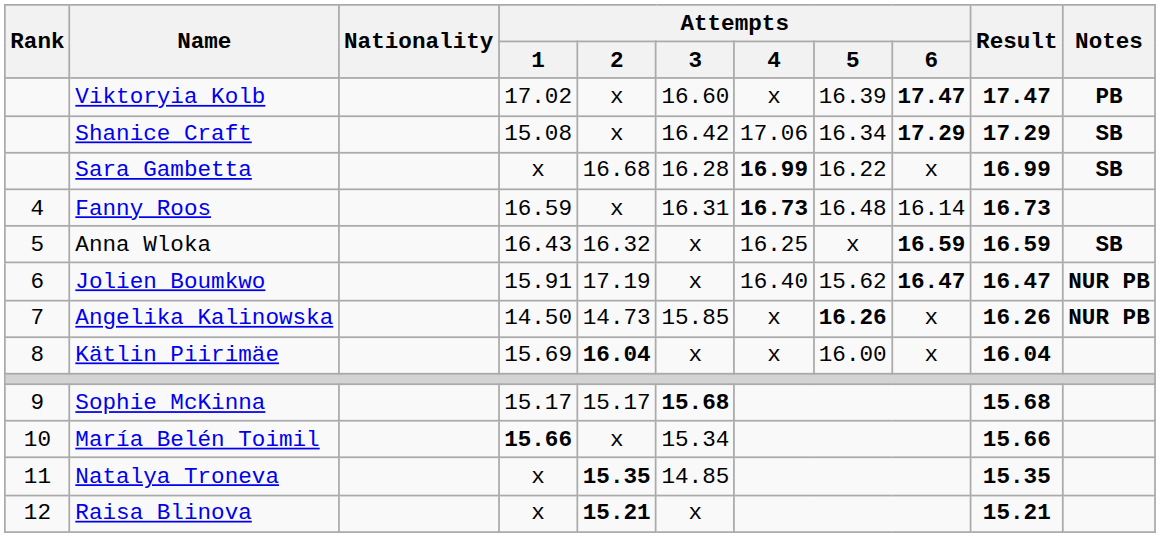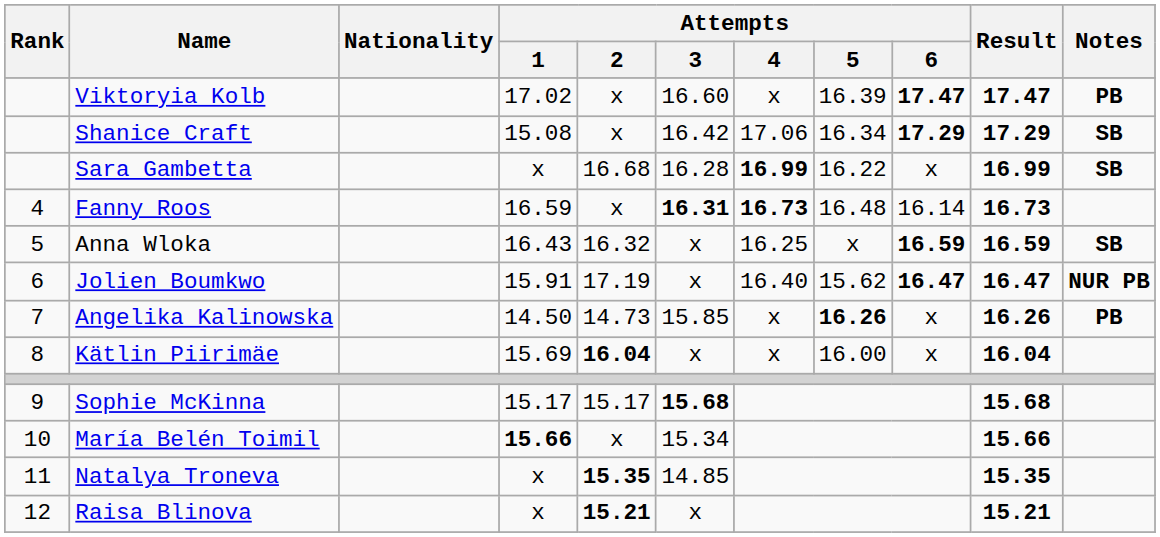 <table class="wikitable sortable" style="text-align:center">
 <tr>
 <th rowspan=2>Rank</th>
 <th rowspan=2>Name</th>
 <th rowspan=2>Nationality</th>
 <th colspan=6>Attempts</th>
 <th rowspan=2>Result</th>
 <th rowspan=2>Notes</th>
 </tr>
 <tr>
 <th>1</th>
 <th>2</th>
 <th>3</th>
 <th>4</th>
 <th>5</th>
 <th>6</th>
 </tr>
 <tr>
 <td></td>
 <td align=left><a href='#'>Viktoryia Kolb</a></td>
 <td align=left></td>
 <td>17.02</td>
 <td>x</td>
 <td>16.60</td>
 <td>x</td>
 <td>16.39</td>
 <td><strong>17.47</strong></td>
 <td><strong>17.47</strong></td>
 <td><strong>PB</strong></td>
 </tr>
 <tr>
 <td></td>
 <td align=left><a href='#'>Shanice Craft</a></td>
 <td align=left></td>
 <td>15.08</td>
 <td>x</td>
 <td>16.42</td>
 <td>17.06</td>
 <td>16.34</td>
 <td><strong>17.29</strong></td>
 <td><strong>17.29</strong></td>
 <td><strong>SB</strong></td>
 </tr>
 <tr>
 <td></td>
 <td align=left><a href='#'>Sara Gambetta</a></td>
 <td align=left></td>
 <td>x</td>
 <td>16.68</td>
 <td>16.28</td>
 <td><strong>16.99</strong></td>
 <td>16.22</td>
 <td>x</td>
 <td><strong>16.99</strong></td>
 <td><strong>SB</strong></td>
 </tr>
 <tr>
 <td>4</td>
 <td align=left><a href='#'>Fanny Roos</a></td>
 <td align=left></td>
 <td>16.59</td>
 <td>x</td>
-<td>16.31</td>
+<td><strong>16.31</strong></td>
 <td><strong>16.73</strong></td>
 <td>16.48</td>
 <td>16.14</td>
 <td><strong>16.73</strong></td>
 <td></td>
 </tr>
 <tr>
 <td>5</td>
 <td align=left>Anna Wloka</td>
 <td align=left></td>
 <td>16.43</td>
 <td>16.32</td>
 <td>x</td>
 <td>16.25</td>
 <td>x</td>
 <td><strong>16.59</strong></td>
 <td><strong>16.59</strong></td>
 <td><strong>SB</strong></td>
 </tr>
 <tr>
 <td>6</td>
 <td align=left><a href='#'>Jolien Boumkwo</a></td>
 <td align=left></td>
 <td>15.91</td>
 <td>17.19</td>
 <td>x</td>
 <td>16.40</td>
 <td>15.62</td>
 <td><strong>16.47</strong></td>
 <td><strong>16.47</strong></td>
 <td><strong>NUR PB</strong></td>
 </tr>
 <tr>
 <td>7</td>
 <td align=left><a href='#'>Angelika Kalinowska</a></td>
 <td align=left></td>
 <td>14.50</td>
 <td>14.73</td>
 <td>15.85</td>
 <td>x</td>
 <td><strong>16.26</strong></td>
 <td>x</td>
 <td><strong>16.26</strong></td>
-<td><strong>NUR PB</strong></td>
+<td><strong>PB</strong></td>
 </tr>
 <tr>
 <td>8</td>
 <td align=left><a href='#'>Kätlin Piirimäe</a></td>
 <td align=left></td>
 <td>15.69</td>
 <td><strong>16.04</strong></td>
 <td>x</td>
 <td>x</td>
 <td>16.00</td>
 <td>x</td>
 <td><strong>16.04</strong></td>
 <td></td>
 </tr>
 <tr>
 <td colspan=11 bgcolor=lightgray></td>
 </tr>
 <tr>
 <td>9</td>
 <td align=left><a href='#'>Sophie McKinna</a></td>
 <td align=left></td>
 <td>15.17</td>
 <td>15.17</td>
 <td><strong>15.68</strong></td>
 <td colspan=3></td>
 <td><strong>15.68</strong></td>
 <td></td>
 </tr>
 <tr>
 <td>10</td>
 <td align=left><a href='#'>María Belén Toimil</a></td>
 <td align=left></td>
 <td><strong>15.66</strong></td>
 <td>x</td>
 <td>15.34</td>
 <td colspan=3></td>
 <td><strong>15.66</strong></td>
 <td></td>
 </tr>
 <tr>
 <td>11</td>
 <td align=left><a href='#'>Natalya Troneva</a></td>
 <td align=left></td>
 <td>x</td>
 <td><strong>15.35</strong></td>
 <td>14.85</td>
 <td colspan=3></td>
 <td><strong>15.35</strong></td>
 <td></td>
 </tr>
 <tr>
 <td>12</td>
 <td align=left><a href='#'>Raisa Blinova</a></td>
 <td align=left></td>
 <td>x</td>
 <td><strong>15.21</strong></td>
 <td>x</td>
 <td colspan=3></td>
 <td><strong>15.21</strong></td>
 <td></td>
 </tr>
 </table>
